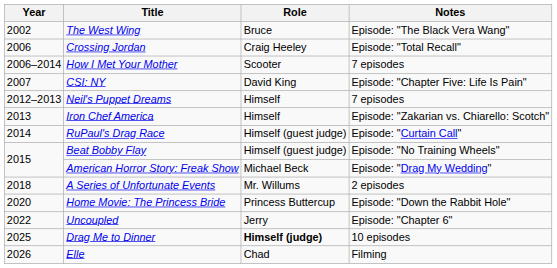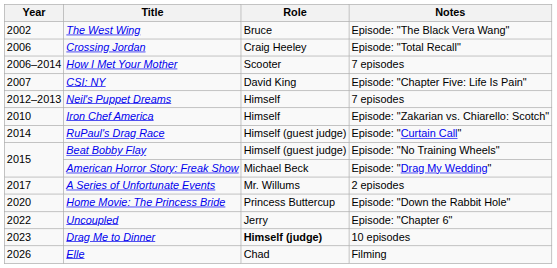 <table class="wikitable sortable">
 <tr>
 <th>Year</th>
 <th>Title</th>
 <th>Role</th>
 <th class="unsortable">Notes</th>
 </tr>
 <tr>
 <td>2002</td>
 <td><em><a href='#'>The West Wing</a></em></td>
 <td>Bruce</td>
 <td>Episode: "The Black Vera Wang"</td>
 </tr>
 <tr>
 <td>2006</td>
 <td><em><a href='#'>Crossing Jordan</a></em></td>
 <td>Craig Heeley</td>
 <td>Episode: "Total Recall"</td>
 </tr>
 <tr>
 <td>2006–2014</td>
 <td><em><a href='#'>How I Met Your Mother</a></em></td>
 <td>Scooter</td>
 <td>7 episodes</td>
 </tr>
 <tr>
 <td>2007</td>
 <td><em><a href='#'>CSI: NY</a></em></td>
 <td>David King</td>
 <td>Episode: "Chapter Five: Life Is Pain"</td>
 </tr>
 <tr>
 <td>2012–2013</td>
 <td><em><a href='#'>Neil's Puppet Dreams</a></em></td>
 <td>Himself</td>
 <td>7 episodes</td>
 </tr>
 <tr>
-<td>2013</td>
+<td>2010</td>
 <td><em><a href='#'>Iron Chef America</a></em></td>
 <td>Himself</td>
 <td>Episode: "Zakarian vs. Chiarello: Scotch"</td>
 </tr>
 <tr>
 <td>2014</td>
 <td><em><a href='#'>RuPaul's Drag Race</a></em></td>
 <td>Himself (guest judge)</td>
 <td>Episode: "<a href='#'>Curtain Call</a>"</td>
 </tr>
 <tr>
 <td rowspan="2">2015</td>
 <td><em><a href='#'>Beat Bobby Flay</a></em></td>
 <td>Himself (guest judge)</td>
 <td>Episode: "No Training Wheels"</td>
 </tr>
 <tr>
 <td><em><a href='#'>American Horror Story: Freak Show</a></em></td>
 <td>Michael Beck</td>
 <td>Episode: "<a href='#'>Drag My Wedding</a>"</td>
 </tr>
 <tr>
-<td>2018</td>
+<td>2017</td>
 <td><em><a href='#'>A Series of Unfortunate Events</a></em></td>
 <td>Mr. Willums</td>
 <td>2 episodes</td>
 </tr>
 <tr>
 <td>2020</td>
 <td><em><a href='#'>Home Movie: The Princess Bride</a></em></td>
 <td>Princess Buttercup</td>
 <td>Episode: "Down the Rabbit Hole"</td>
 </tr>
 <tr>
 <td>2022</td>
 <td><em><a href='#'>Uncoupled</a></em></td>
 <td>Jerry</td>
 <td>Episode: "Chapter 6"</td>
 </tr>
 <tr>
-<td>2025</td>
+<td>2023</td>
 <td><em><a href='#'>Drag Me to Dinner</a></em></td>
 <td><strong>Himself (judge)</strong></td>
 <td>10 episodes</td>
 </tr>
 <tr>
 <td>2026</td>
 <td><em><a href='#'>Elle</a></em></td>
 <td>Chad</td>
 <td>Filming</td>
 </tr>
 </table>
